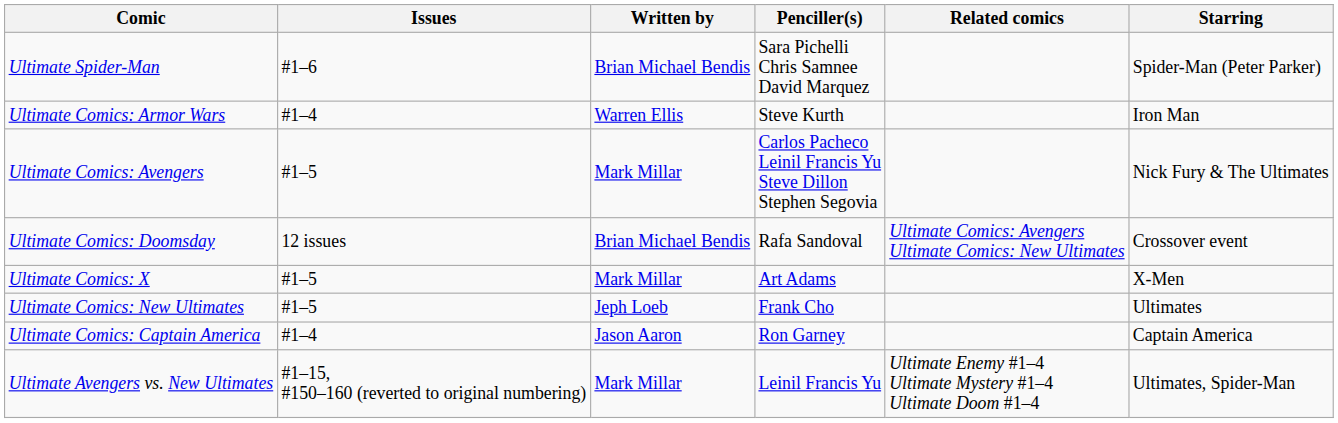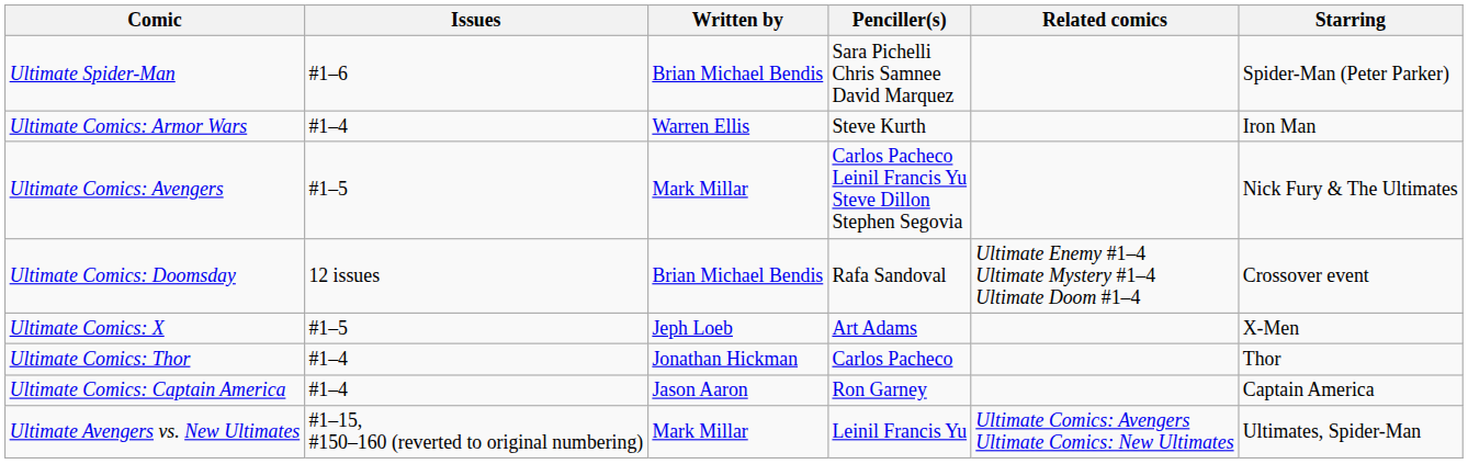 <table class="wikitable sortable">
 <tr>
 <th>Comic</th>
 <th>Issues</th>
 <th>Written by</th>
 <th>Penciller(s)</th>
 <th>Related comics</th>
 <th>Starring</th>
 </tr>
 <tr>
 <td><em><a href='#'>Ultimate Spider-Man</a></em></td>
 <td>#1–6 </td>
 <td><a href='#'>Brian Michael Bendis</a></td>
 <td>Sara Pichelli<br>Chris Samnee<br>David Marquez</td>
 <td></td>
 <td>Spider-Man (Peter Parker)</td>
 </tr>
 <tr>
 <td><em><a href='#'>Ultimate Comics: Armor Wars</a></em></td>
 <td>#1–4<br> </td>
 <td><a href='#'>Warren Ellis</a></td>
 <td>Steve Kurth</td>
 <td></td>
 <td>Iron Man</td>
 </tr>
 <tr>
 <td><em><a href='#'>Ultimate Comics: Avengers</a></em></td>
 <td>#1–5<br> </td>
 <td><a href='#'>Mark Millar</a></td>
 <td><a href='#'>Carlos Pacheco</a><br><a href='#'>Leinil Francis Yu</a><br><a href='#'>Steve Dillon</a><br>Stephen Segovia</td>
 <td></td>
 <td>Nick Fury & The Ultimates</td>
 </tr>
 <tr>
 <td><em><a href='#'>Ultimate Comics: Doomsday</a></em></td>
 <td>12 issues<br></td>
 <td><a href='#'>Brian Michael Bendis</a></td>
 <td>Rafa Sandoval</td>
-<td><em><a href='#'>Ultimate Comics: Avengers</a></em><br><em><a href='#'>Ultimate Comics: New Ultimates</a></em></td>
+<td><em>Ultimate Enemy</em> #1–4<br><em>Ultimate Mystery</em> #1–4<br><em>Ultimate Doom</em> #1–4</td>
 <td>Crossover event</td>
 </tr>
 <tr>
 <td><em><a href='#'>Ultimate Comics: X</a></em></td>
 <td>#1–5 <br></td>
-<td><a href='#'>Mark Millar</a></td>
+<td><a href='#'>Jeph Loeb</a></td>
 <td><a href='#'>Art Adams</a></td>
 <td></td>
 <td>X-Men</td>
 </tr>
 <tr>
-<td><em><a href='#'>Ultimate Comics: New Ultimates</a></em></td>
-<td>#1–5<br> </td>
-<td><a href='#'>Jeph Loeb</a></td>
-<td><a href='#'>Frank Cho</a></td>
+<td><em><a href='#'>Ultimate Comics: Thor</a></em></td>
+<td>#1–4 <br></td>
+<td><a href='#'>Jonathan Hickman</a></td>
+<td><a href='#'>Carlos Pacheco</a></td>
 <td></td>
-<td>Ultimates</td>
+<td>Thor</td>
 </tr>
 <tr>
 <td><em><a href='#'>Ultimate Comics: Captain America</a></em></td>
 <td>#1–4 </td>
 <td><a href='#'>Jason Aaron</a></td>
 <td><a href='#'>Ron Garney</a></td>
 <td></td>
 <td>Captain America</td>
 </tr>
 <tr>
 <td><em><a href='#'>Ultimate Avengers</a> vs. <a href='#'>New Ultimates</a></em></td>
 <td>#1–15,<br> #150–160 (reverted to original numbering)<br></td>
 <td><a href='#'>Mark Millar</a></td>
 <td><a href='#'>Leinil Francis Yu</a></td>
-<td><em>Ultimate Enemy</em> #1–4<br><em>Ultimate Mystery</em> #1–4<br><em>Ultimate Doom</em> #1–4</td>
+<td><em><a href='#'>Ultimate Comics: Avengers</a></em><br><em><a href='#'>Ultimate Comics: New Ultimates</a></em></td>
 <td>Ultimates, Spider-Man</td>
 </tr>
 </table>
